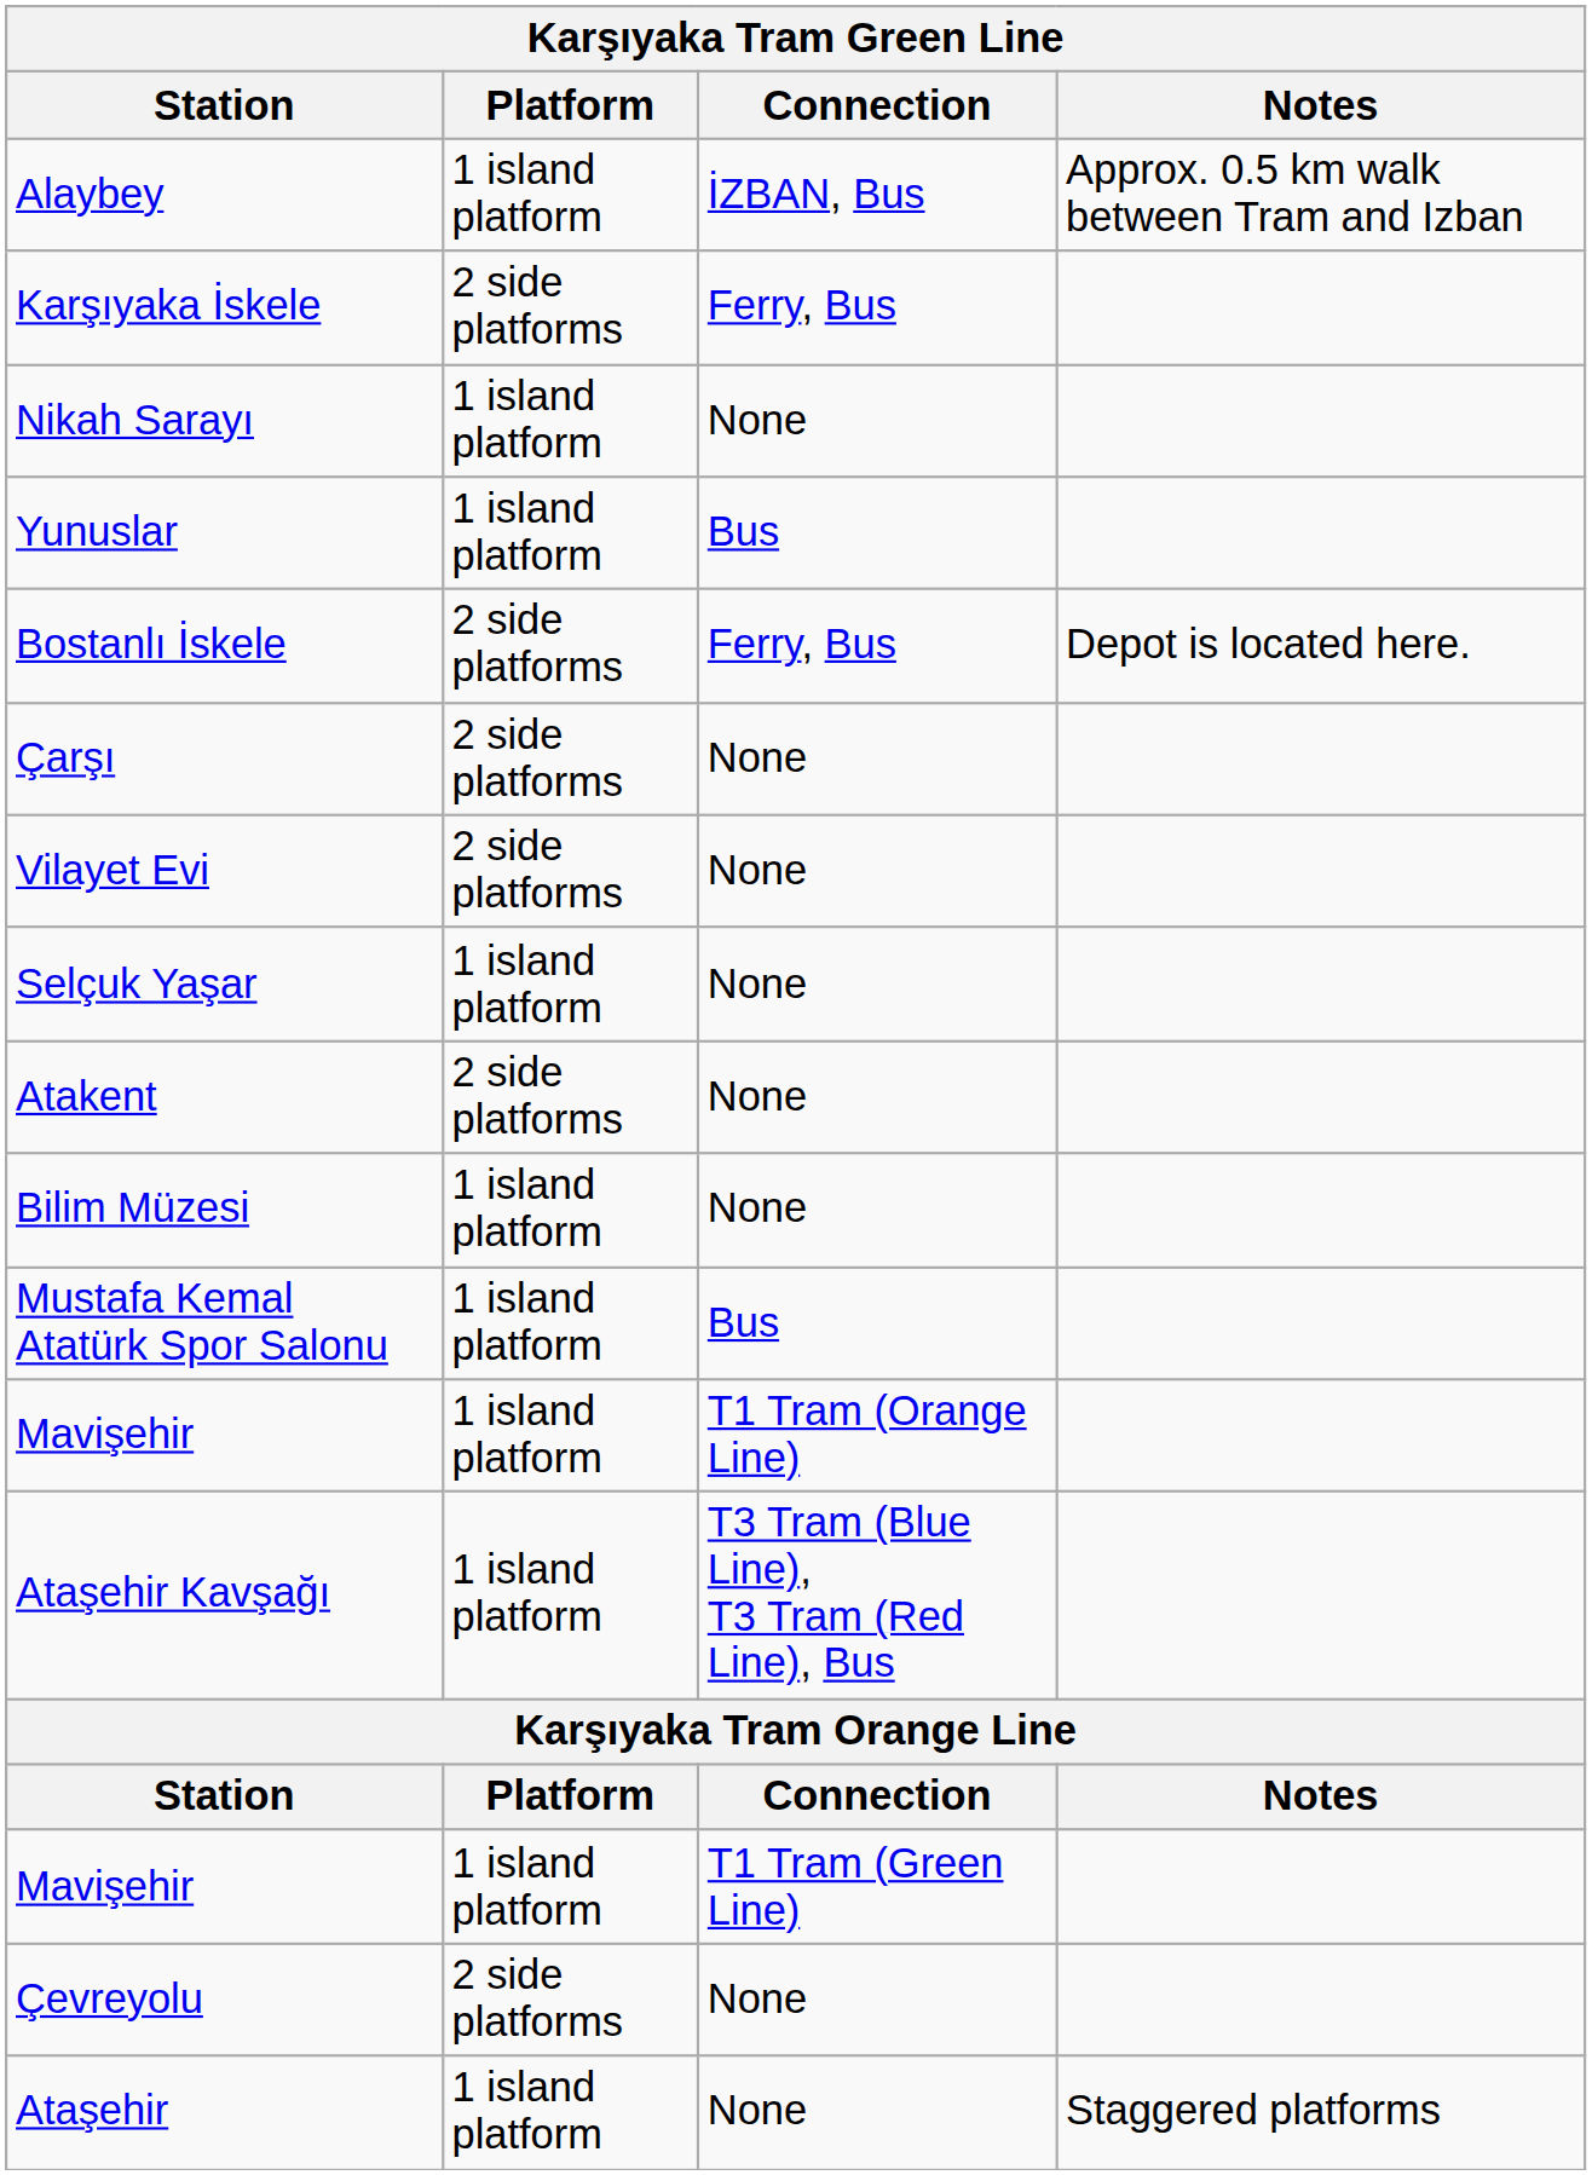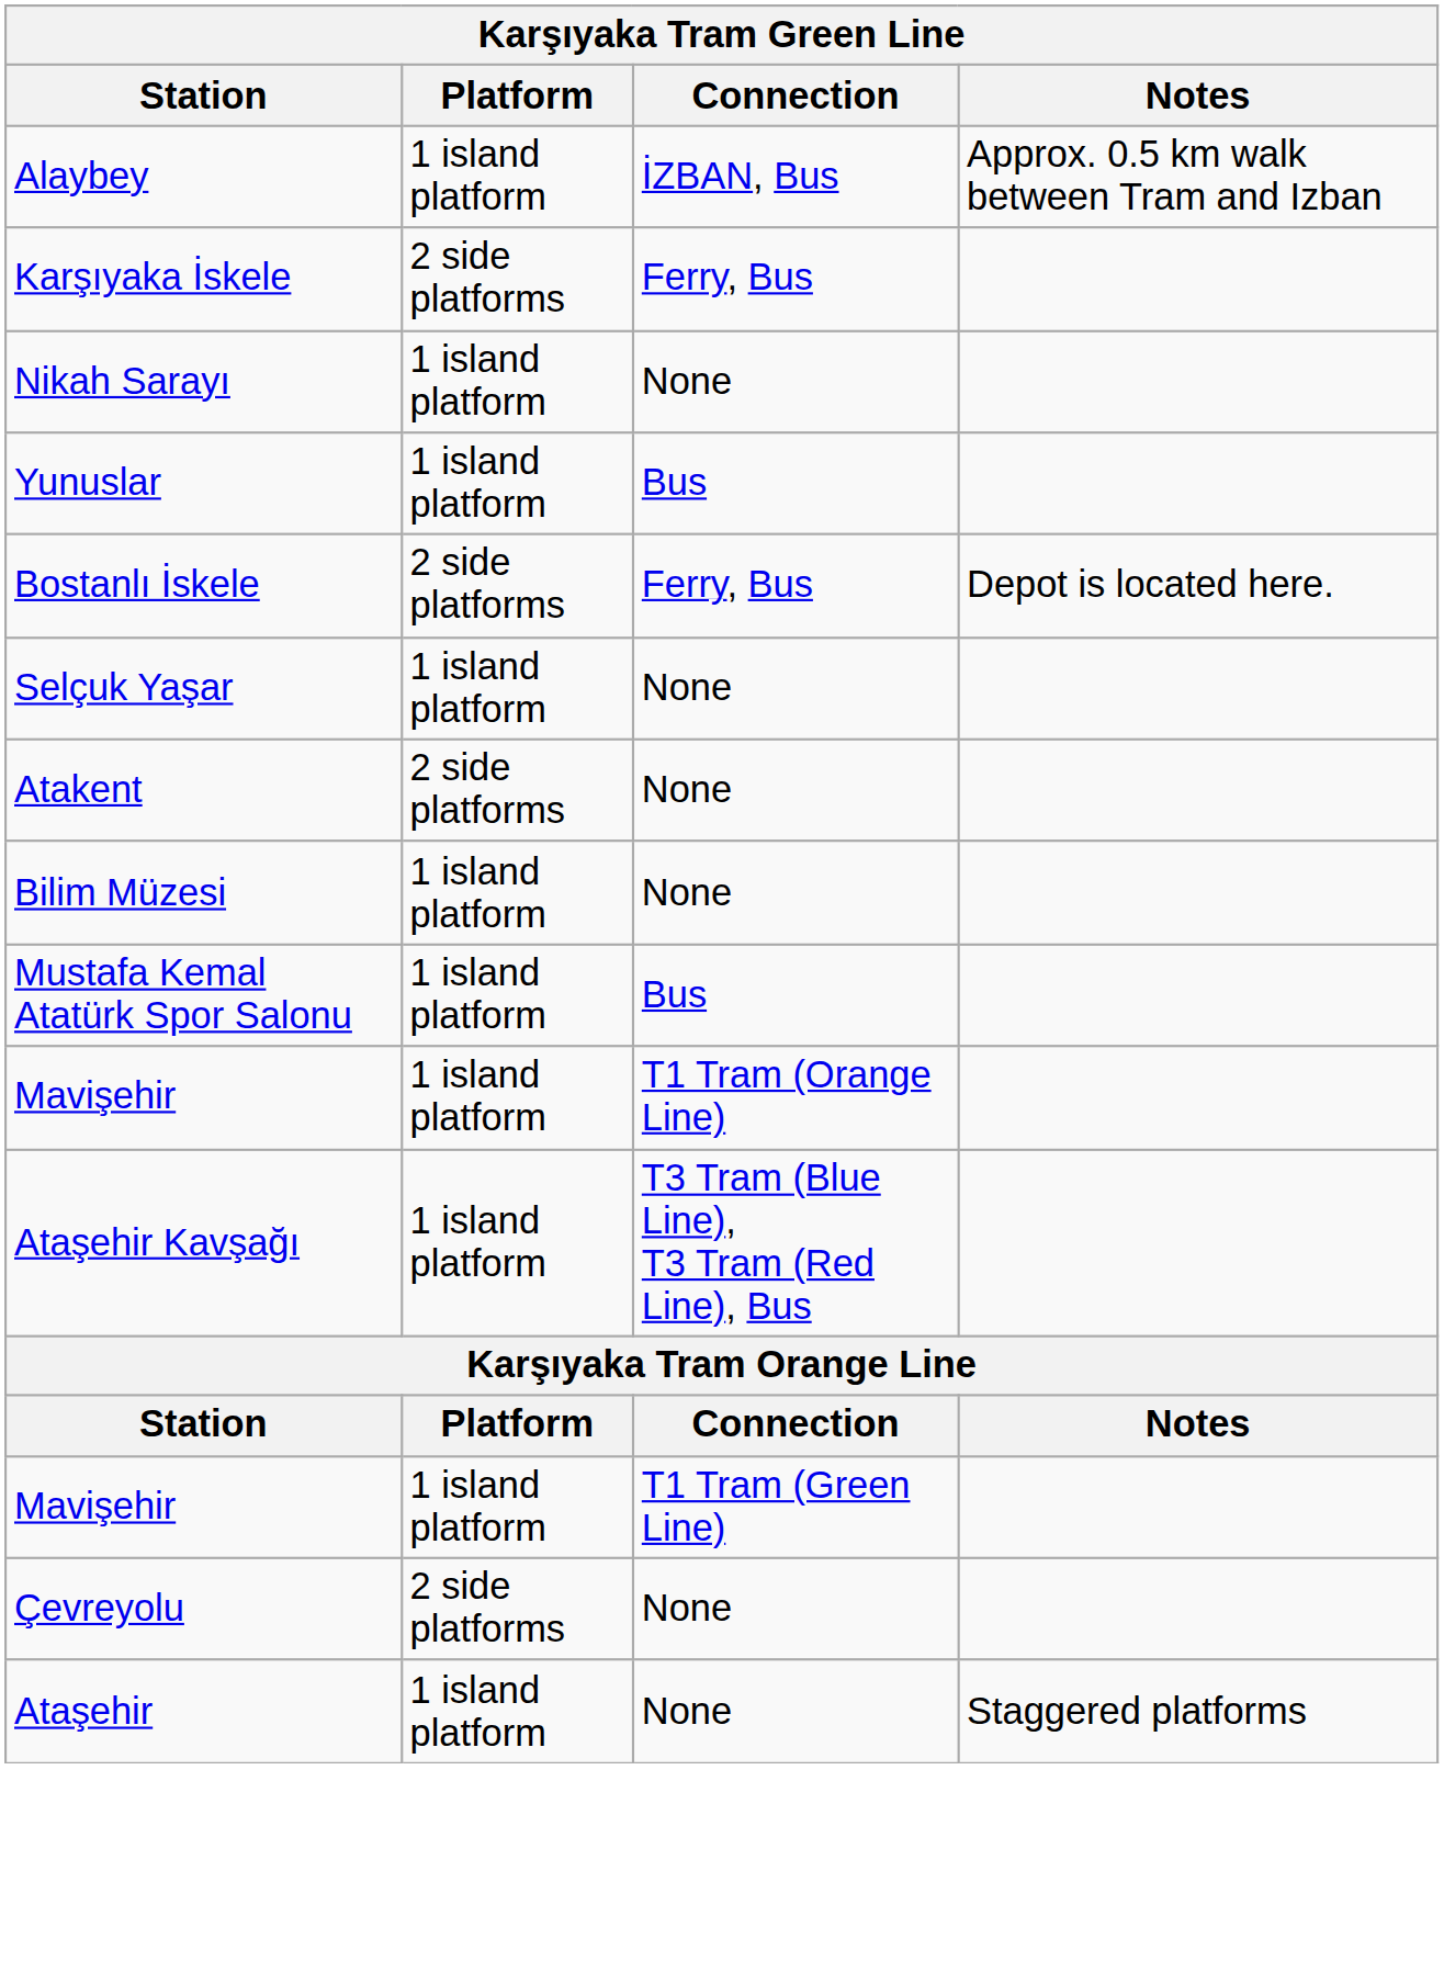 <table class="wikitable">
 <tr>
 <th colspan="4">Karşıyaka Tram Green Line</th>
 </tr>
 <tr>
 <th>Station</th>
 <th>Platform</th>
 <th>Connection</th>
 <th>Notes</th>
 </tr>
 <tr>
 <td><a href='#'>Alaybey</a></td>
 <td>1 island platform</td>
 <td><a href='#'>İZBAN</a>, <a href='#'>Bus</a></td>
 <td>Approx. 0.5 km walk between Tram and Izban</td>
 </tr>
 <tr>
 <td><a href='#'>Karşıyaka İskele</a></td>
 <td>2 side platforms</td>
 <td><a href='#'>Ferry</a>, <a href='#'>Bus</a></td>
 <td></td>
 </tr>
 <tr>
 <td><a href='#'>Nikah Sarayı</a></td>
 <td>1 island platform</td>
 <td>None</td>
 <td></td>
 </tr>
 <tr>
 <td><a href='#'>Yunuslar</a></td>
 <td>1 island platform</td>
 <td><a href='#'>Bus</a></td>
 <td></td>
 </tr>
 <tr>
 <td><a href='#'>Bostanlı İskele</a></td>
 <td>2 side platforms</td>
 <td><a href='#'>Ferry</a>, <a href='#'>Bus</a></td>
 <td>Depot is located here.</td>
-</tr>
-<tr>
-<td><a href='#'>Çarşı</a></td>
-<td>2 side platforms</td>
-<td>None</td>
-<td></td>
-</tr>
-<tr>
-<td><a href='#'>Vilayet Evi</a></td>
-<td>2 side platforms</td>
-<td>None</td>
-<td></td>
 </tr>
 <tr>
 <td><a href='#'>Selçuk Yaşar</a></td>
 <td>1 island platform</td>
 <td>None</td>
 <td></td>
 </tr>
 <tr>
 <td><a href='#'>Atakent</a></td>
 <td>2 side platforms</td>
 <td>None</td>
 <td></td>
 </tr>
 <tr>
 <td><a href='#'>Bilim Müzesi</a></td>
 <td>1 island platform</td>
 <td>None</td>
 <td></td>
 </tr>
 <tr>
 <td><a href='#'>Mustafa Kemal Atatürk Spor Salonu</a></td>
 <td>1 island platform</td>
 <td><a href='#'>Bus</a></td>
 <td></td>
 </tr>
 <tr>
 <td><a href='#'>Mavişehir</a></td>
 <td>1 island platform</td>
 <td><a href='#'>T1 Tram (Orange Line)</a></td>
 <td></td>
 </tr>
 <tr>
 <td><a href='#'>Ataşehir Kavşağı</a></td>
 <td>1 island platform</td>
 <td><a href='#'>T3 Tram (Blue Line)</a>,<br><a href='#'>T3 Tram (Red Line)</a>, <a href='#'>Bus</a></td>
 <td></td>
 </tr>
 <tr>
 <th colspan="4">Karşıyaka Tram Orange Line</th>
 </tr>
 <tr>
 <th>Station</th>
 <th>Platform</th>
 <th>Connection</th>
 <th>Notes</th>
 </tr>
 <tr>
 <td><a href='#'>Mavişehir</a></td>
 <td>1 island platform</td>
 <td><a href='#'>T1 Tram (Green Line)</a></td>
 <td></td>
 </tr>
 <tr>
 <td><a href='#'>Çevreyolu</a></td>
 <td>2 side platforms</td>
 <td>None</td>
 <td></td>
 </tr>
 <tr>
 <td><a href='#'>Ataşehir</a></td>
 <td>1 island platform</td>
 <td>None</td>
 <td>Staggered platforms</td>
 </tr>
 </table>
